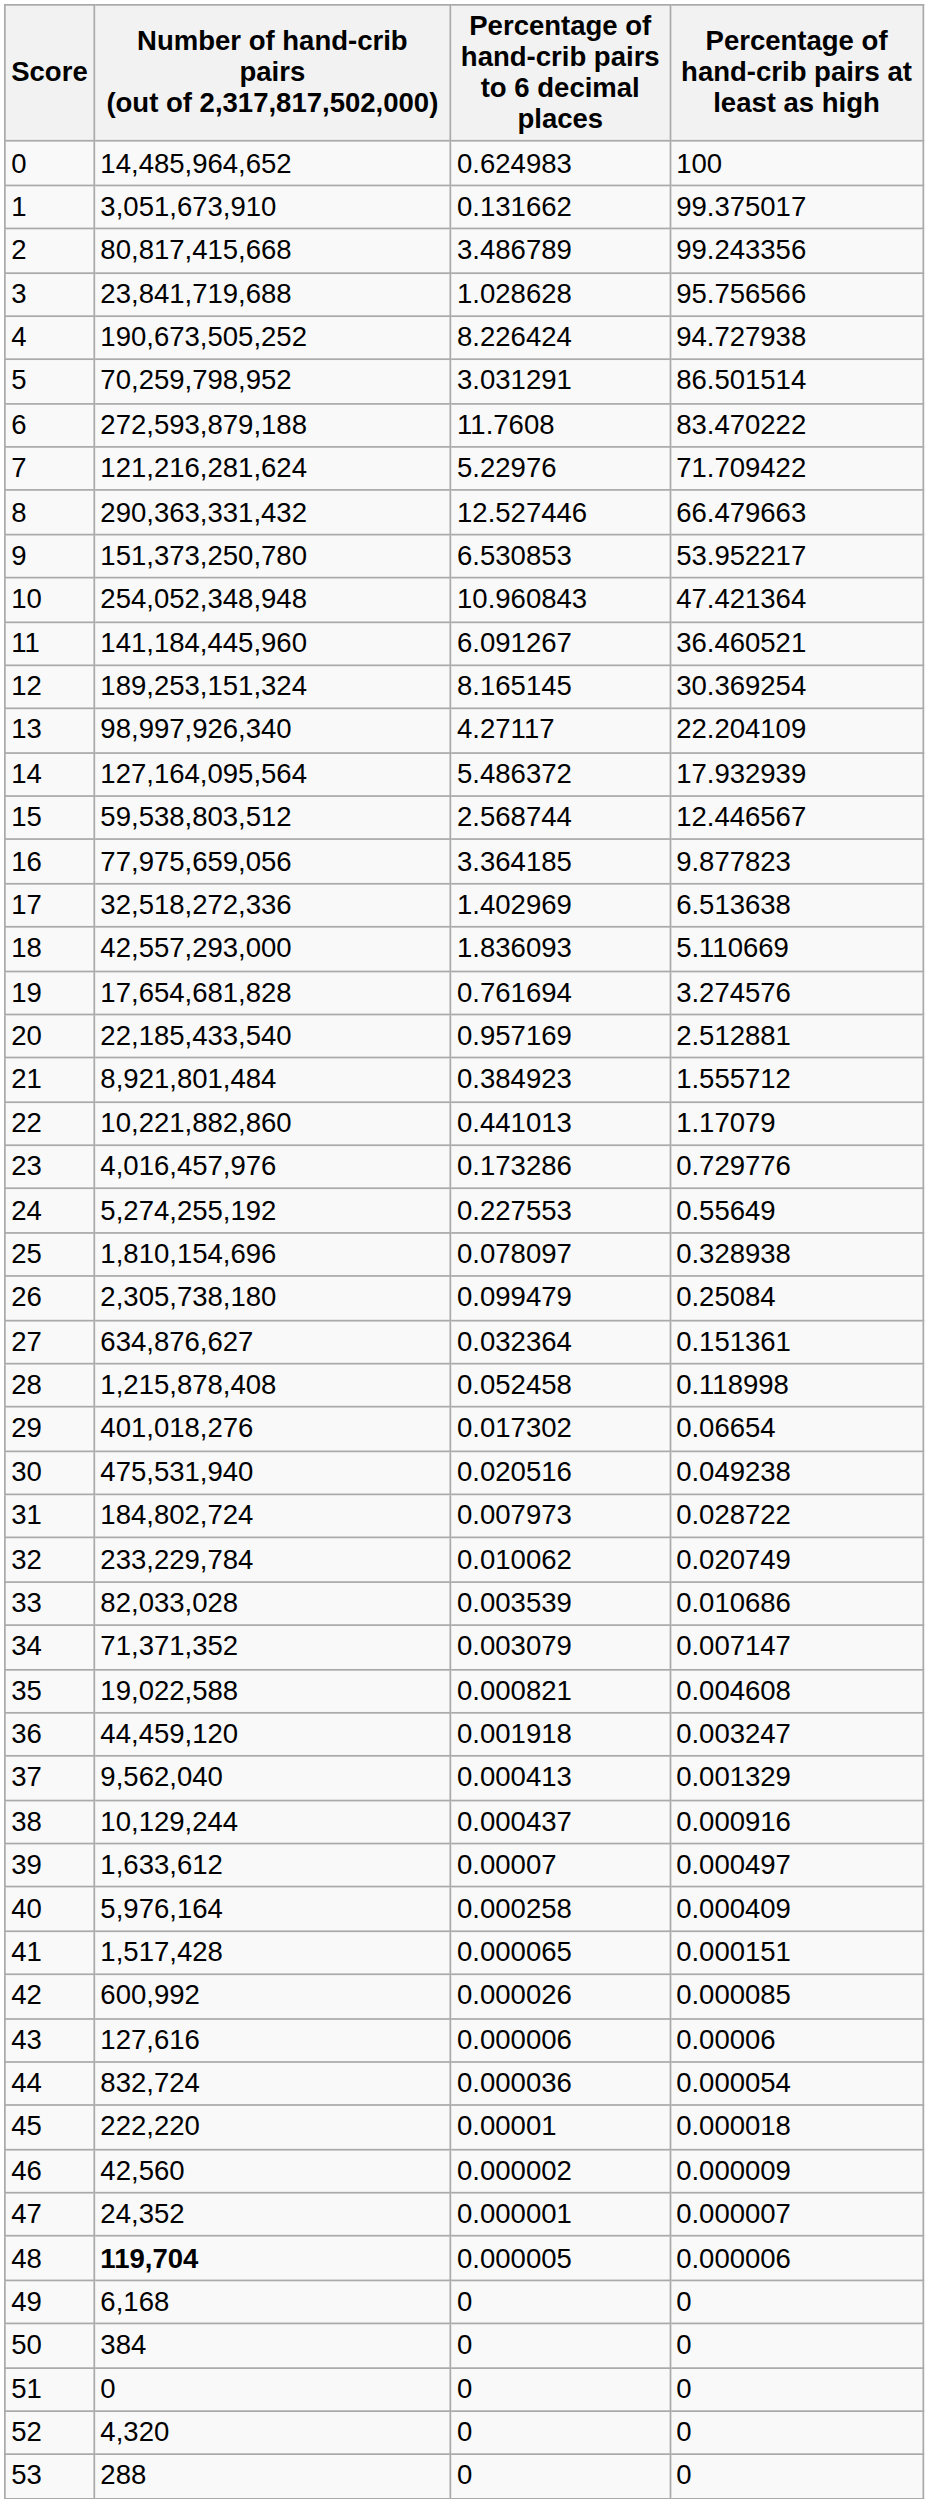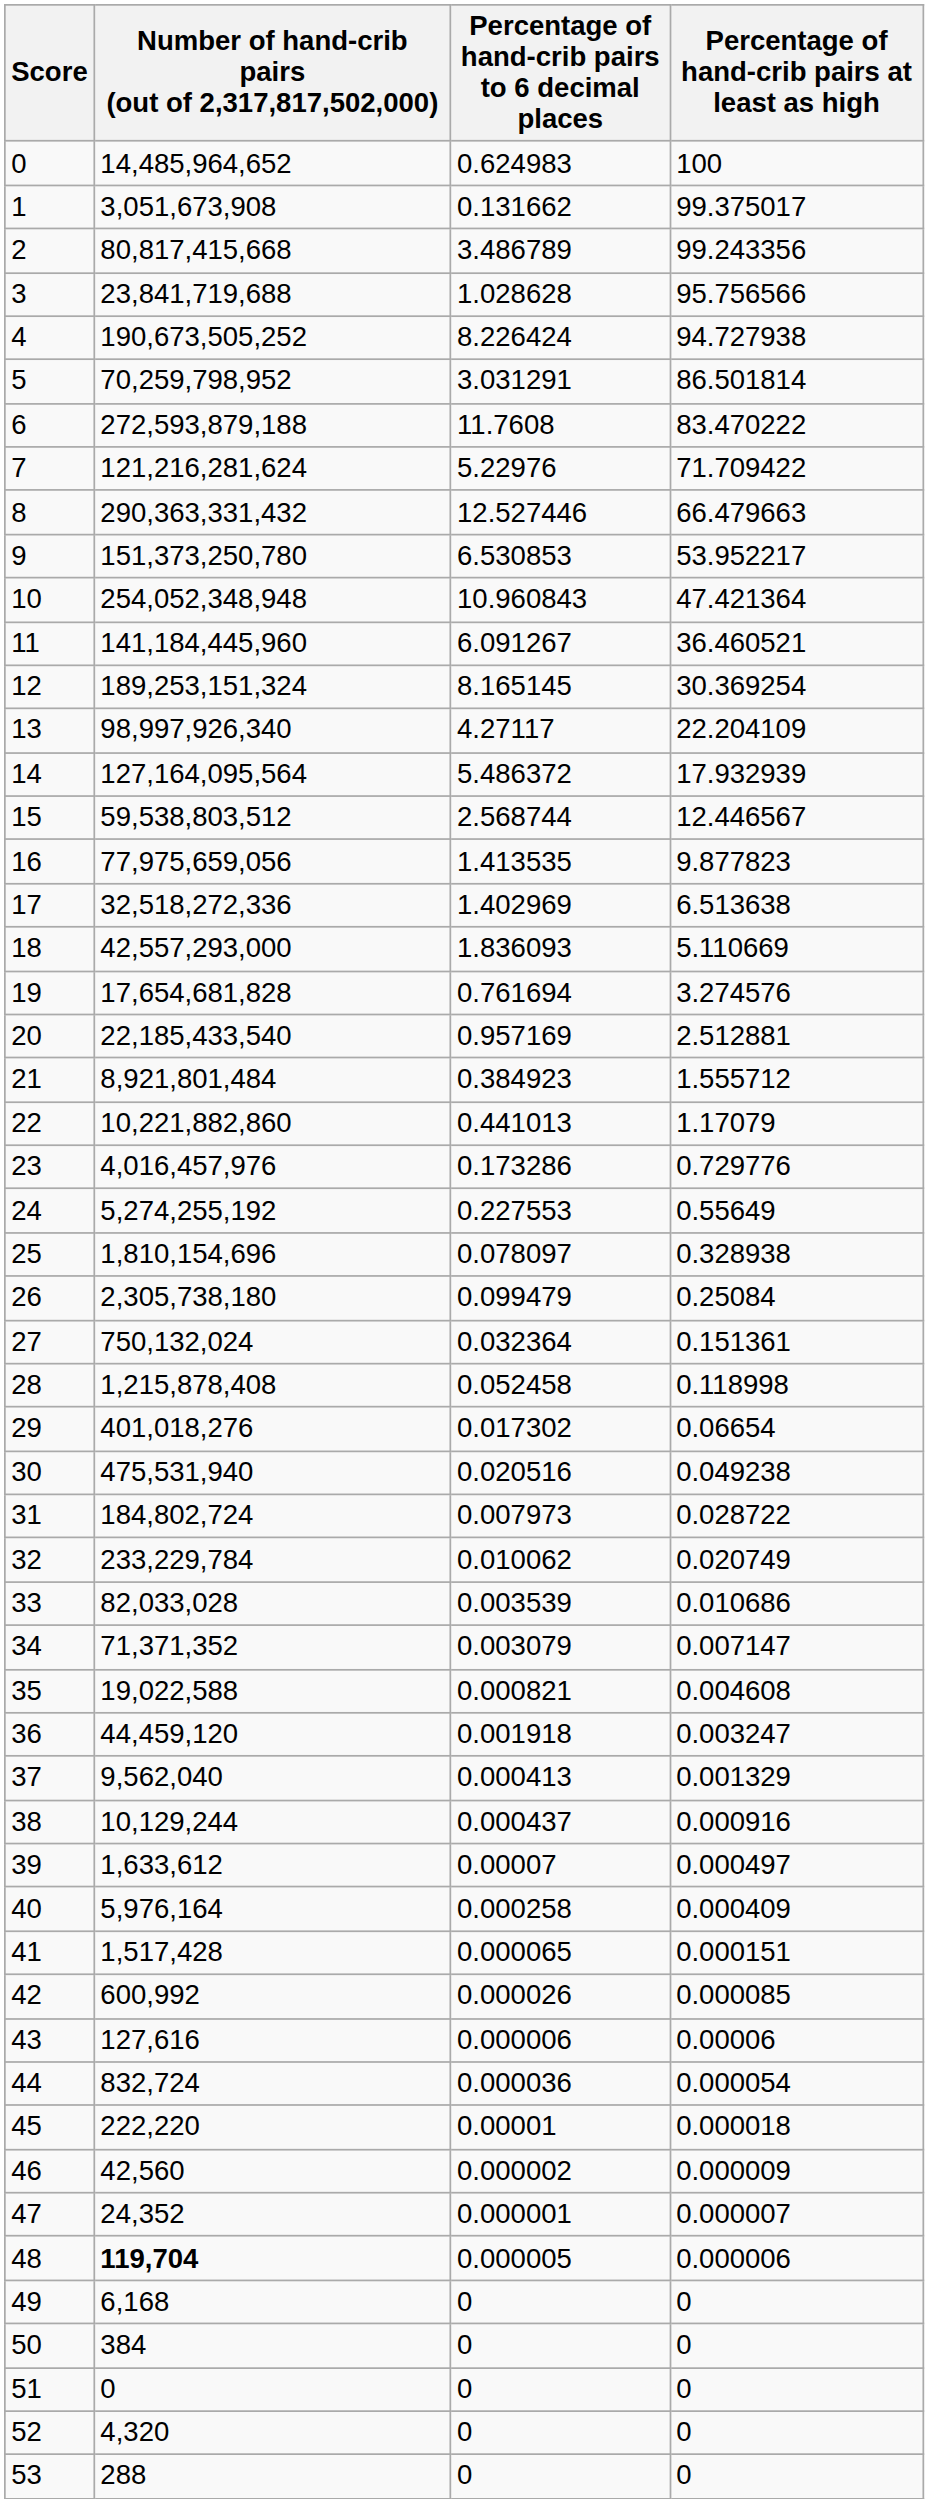 <table class="wikitable" style="border:1px; background-color:#fffff" align=center cellpadding="7">
 <tr align="center" bgcolor="#ffffff">
 <th width="35">Score</th>
 <th width="200">Number of hand-crib pairs<br>(out of 2,317,817,502,000)</th>
 <th width="120">Percentage of hand-crib pairs to 6 decimal places</th>
 <th width="140">Percentage of hand-crib pairs at least as high</th>
 </tr>
 <tr>
 <td>0</td>
 <td>14,485,964,652</td>
 <td>0.624983</td>
 <td>100</td>
 </tr>
 <tr>
 <td>1</td>
-<td>3,051,673,910</td>
+<td>3,051,673,908</td>
 <td>0.131662</td>
 <td>99.375017</td>
 </tr>
 <tr>
 <td>2</td>
 <td>80,817,415,668</td>
 <td>3.486789</td>
 <td>99.243356</td>
 </tr>
 <tr>
 <td>3</td>
 <td>23,841,719,688</td>
 <td>1.028628</td>
 <td>95.756566</td>
 </tr>
 <tr>
 <td>4</td>
 <td>190,673,505,252</td>
 <td>8.226424</td>
 <td>94.727938</td>
 </tr>
 <tr>
 <td>5</td>
 <td>70,259,798,952</td>
 <td>3.031291</td>
-<td>86.501514</td>
+<td>86.501814</td>
 </tr>
 <tr>
 <td>6</td>
 <td>272,593,879,188</td>
 <td>11.7608</td>
 <td>83.470222</td>
 </tr>
 <tr>
 <td>7</td>
 <td>121,216,281,624</td>
 <td>5.22976</td>
 <td>71.709422</td>
 </tr>
 <tr>
 <td>8</td>
 <td>290,363,331,432</td>
 <td>12.527446</td>
 <td>66.479663</td>
 </tr>
 <tr>
 <td>9</td>
 <td>151,373,250,780</td>
 <td>6.530853</td>
 <td>53.952217</td>
 </tr>
 <tr>
 <td>10</td>
 <td>254,052,348,948</td>
 <td>10.960843</td>
 <td>47.421364</td>
 </tr>
 <tr>
 <td>11</td>
 <td>141,184,445,960</td>
 <td>6.091267</td>
 <td>36.460521</td>
 </tr>
 <tr>
 <td>12</td>
 <td>189,253,151,324</td>
 <td>8.165145</td>
 <td>30.369254</td>
 </tr>
 <tr>
 <td>13</td>
 <td>98,997,926,340</td>
 <td>4.27117</td>
 <td>22.204109</td>
 </tr>
 <tr>
 <td>14</td>
 <td>127,164,095,564</td>
 <td>5.486372</td>
 <td>17.932939</td>
 </tr>
 <tr>
 <td>15</td>
 <td>59,538,803,512</td>
 <td>2.568744</td>
 <td>12.446567</td>
 </tr>
 <tr>
 <td>16</td>
 <td>77,975,659,056</td>
-<td>3.364185</td>
+<td>1.413535</td>
 <td>9.877823</td>
 </tr>
 <tr>
 <td>17</td>
 <td>32,518,272,336</td>
 <td>1.402969</td>
 <td>6.513638</td>
 </tr>
 <tr>
 <td>18</td>
 <td>42,557,293,000</td>
 <td>1.836093</td>
 <td>5.110669</td>
 </tr>
 <tr>
 <td>19</td>
 <td>17,654,681,828</td>
 <td>0.761694</td>
 <td>3.274576</td>
 </tr>
 <tr>
 <td>20</td>
 <td>22,185,433,540</td>
 <td>0.957169</td>
 <td>2.512881</td>
 </tr>
 <tr>
 <td>21</td>
 <td>8,921,801,484</td>
 <td>0.384923</td>
 <td>1.555712</td>
 </tr>
 <tr>
 <td>22</td>
 <td>10,221,882,860</td>
 <td>0.441013</td>
 <td>1.17079</td>
 </tr>
 <tr>
 <td>23</td>
 <td>4,016,457,976</td>
 <td>0.173286</td>
 <td>0.729776</td>
 </tr>
 <tr>
 <td>24</td>
 <td>5,274,255,192</td>
 <td>0.227553</td>
 <td>0.55649</td>
 </tr>
 <tr>
 <td>25</td>
 <td>1,810,154,696</td>
 <td>0.078097</td>
 <td>0.328938</td>
 </tr>
 <tr>
 <td>26</td>
 <td>2,305,738,180</td>
 <td>0.099479</td>
 <td>0.25084</td>
 </tr>
 <tr>
 <td>27</td>
-<td>634,876,627</td>
+<td>750,132,024</td>
 <td>0.032364</td>
 <td>0.151361</td>
 </tr>
 <tr>
 <td>28</td>
 <td>1,215,878,408</td>
 <td>0.052458</td>
 <td>0.118998</td>
 </tr>
 <tr>
 <td>29</td>
 <td>401,018,276</td>
 <td>0.017302</td>
 <td>0.06654</td>
 </tr>
 <tr>
 <td>30</td>
 <td>475,531,940</td>
 <td>0.020516</td>
 <td>0.049238</td>
 </tr>
 <tr>
 <td>31</td>
 <td>184,802,724</td>
 <td>0.007973</td>
 <td>0.028722</td>
 </tr>
 <tr>
 <td>32</td>
 <td>233,229,784</td>
 <td>0.010062</td>
 <td>0.020749</td>
 </tr>
 <tr>
 <td>33</td>
 <td>82,033,028</td>
 <td>0.003539</td>
 <td>0.010686</td>
 </tr>
 <tr>
 <td>34</td>
 <td>71,371,352</td>
 <td>0.003079</td>
 <td>0.007147</td>
 </tr>
 <tr>
 <td>35</td>
 <td>19,022,588</td>
 <td>0.000821</td>
 <td>0.004608</td>
 </tr>
 <tr>
 <td>36</td>
 <td>44,459,120</td>
 <td>0.001918</td>
 <td>0.003247</td>
 </tr>
 <tr>
 <td>37</td>
 <td>9,562,040</td>
 <td>0.000413</td>
 <td>0.001329</td>
 </tr>
 <tr>
 <td>38</td>
 <td>10,129,244</td>
 <td>0.000437</td>
 <td>0.000916</td>
 </tr>
 <tr>
 <td>39</td>
 <td>1,633,612</td>
 <td>0.00007</td>
 <td>0.000497</td>
 </tr>
 <tr>
 <td>40</td>
 <td>5,976,164</td>
 <td>0.000258</td>
 <td>0.000409</td>
 </tr>
 <tr>
 <td>41</td>
 <td>1,517,428</td>
 <td>0.000065</td>
 <td>0.000151</td>
 </tr>
 <tr>
 <td>42</td>
 <td>600,992</td>
 <td>0.000026</td>
 <td>0.000085</td>
 </tr>
 <tr>
 <td>43</td>
 <td>127,616</td>
 <td>0.000006</td>
 <td>0.00006</td>
 </tr>
 <tr>
 <td>44</td>
 <td>832,724</td>
 <td>0.000036</td>
 <td>0.000054</td>
 </tr>
 <tr>
 <td>45</td>
 <td>222,220</td>
 <td>0.00001</td>
 <td>0.000018</td>
 </tr>
 <tr>
 <td>46</td>
 <td>42,560</td>
 <td>0.000002</td>
 <td>0.000009</td>
 </tr>
 <tr>
 <td>47</td>
 <td>24,352</td>
 <td>0.000001</td>
 <td>0.000007</td>
 </tr>
 <tr>
 <td>48</td>
 <td><strong>119,704</strong></td>
 <td>0.000005</td>
 <td>0.000006</td>
 </tr>
 <tr>
 <td>49</td>
 <td>6,168</td>
 <td>0</td>
 <td>0</td>
 </tr>
 <tr>
 <td>50</td>
 <td>384</td>
 <td>0</td>
 <td>0</td>
 </tr>
 <tr>
 <td>51</td>
 <td>0</td>
 <td>0</td>
 <td>0</td>
 </tr>
 <tr>
 <td>52</td>
 <td>4,320</td>
 <td>0</td>
 <td>0</td>
 </tr>
 <tr>
 <td>53</td>
 <td>288</td>
 <td>0</td>
 <td>0</td>
 </tr>
 </table>
